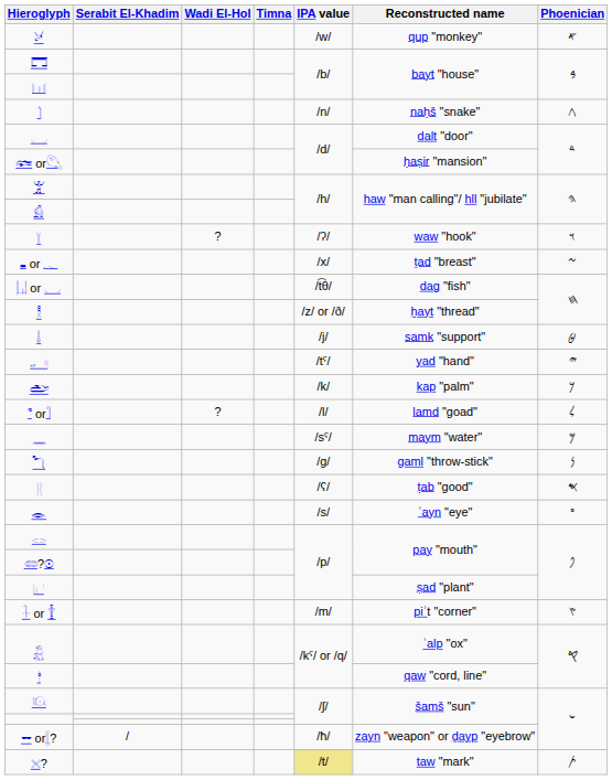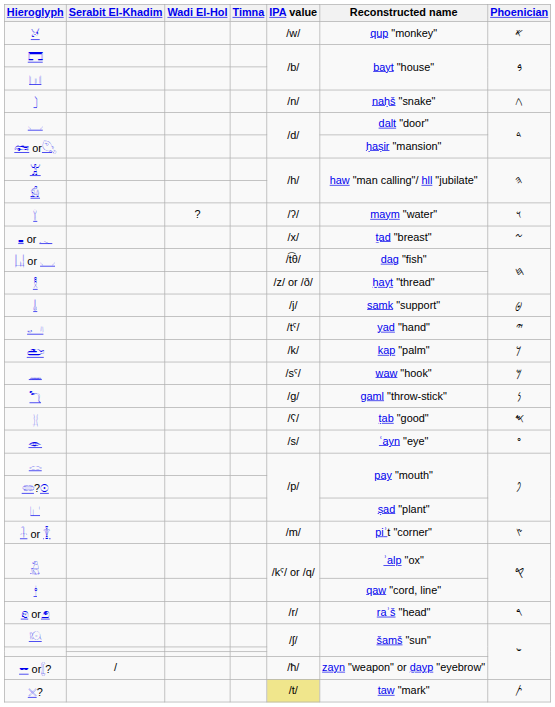 <table class="wikitable" style="text-align: center;">
 <tr>
 <th><a href='#'>Hieroglyph</a></th>
 <th><a href='#'>Serabit El-Khadim</a></th>
 <th><a href='#'>Wadi El-Hol</a></th>
 <th><a href='#'>Timna</a></th>
 <th><a href='#'>IPA</a> value</th>
 <th>Reconstructed name</th>
 <th><a href='#'>Phoenician</a></th>
 </tr>
 <tr>
 <td align="center"><a href='#'>𓃾</a></td>
 <td align="center"></td>
 <td></td>
 <td></td>
 <td>/w/</td>
 <td><a href='#'>qup</a> "monkey"</td>
 <td>𐤀</td>
 </tr>
 <tr>
 <td align="center"><a href='#'>𓉐</a></td>
 <td align="center"></td>
 <td></td>
 <td></td>
 <td rowspan="2">/b/</td>
 <td rowspan="2"><a href='#'>bayt</a> "house"</td>
 <td rowspan="2">𐤁</td>
 </tr>
 <tr>
 <td align="center"><a href='#'>𓉔</a></td>
 <td></td>
 <td></td>
 <td></td>
 </tr>
 <tr>
 <td align="center"><a href='#'>𓌙</a></td>
 <td align="center"></td>
 <td></td>
 <td></td>
 <td>/n/</td>
 <td><a href='#'>naḥš</a> "snake"</td>
 <td>𐤂</td>
 </tr>
 <tr>
 <td align="center"><a href='#'>𓉿</a></td>
 <td align="center"></td>
 <td></td>
 <td></td>
 <td rowspan="2">/d/</td>
 <td><a href='#'>dalt</a> "door"</td>
 <td rowspan="2">𐤃</td>
 </tr>
 <tr>
 <td align="center"><a href='#'>𓆟</a> or<a href='#'>𓆡</a></td>
 <td></td>
 <td></td>
 <td></td>
 <td><a href='#'>ḥaṣir</a> "mansion"</td>
 </tr>
 <tr>
 <td align="center"><a href='#'>𓀠</a></td>
 <td align="center"></td>
 <td></td>
 <td></td>
 <td rowspan="2">/h/</td>
 <td rowspan="2"><a href='#'>haw</a> "man calling"/ <a href='#'>hll</a> "jubilate"</td>
 <td rowspan="2">𐤄</td>
 </tr>
 <tr>
 <td align="center"><a href='#'>𓀁</a></td>
 <td></td>
 <td></td>
 <td></td>
 </tr>
 <tr>
 <td align="center"><a href='#'>𓌉</a></td>
 <td align="center"></td>
 <td>?</td>
 <td></td>
 <td>/ʔ/</td>
-<td><a href='#'>waw</a> "hook"</td>
+<td><a href='#'>maym</a> "water"</td>
 <td>𐤅</td>
 </tr>
 <tr>
 <td align="center"><a href='#'>𓐅</a> or <a href='#'>𓂃</a></td>
 <td align="center"></td>
 <td></td>
 <td align="center"></td>
 <td>/x/</td>
 <td><a href='#'>ṯad</a> "breast"</td>
 <td>𐤆</td>
 </tr>
 <tr>
 <td align="center"><a href='#'>𓉗</a> or <a href='#'>𓉿</a></td>
 <td align="center"></td>
 <td></td>
 <td></td>
 <td>/t͡θ/</td>
 <td><a href='#'>dag</a> "fish"</td>
 <td rowspan="2">𐤇</td>
 </tr>
 <tr>
 <td align="center"><a href='#'>𓎛</a></td>
 <td align="center"></td>
 <td></td>
 <td></td>
 <td>/z/ or /ð/</td>
 <td><a href='#'>ḫayt</a> "thread"</td>
 </tr>
 <tr>
 <td align="center"><a href='#'>𓄤</a></td>
 <td align="center"></td>
 <td></td>
 <td></td>
 <td>/j/</td>
 <td><a href='#'>samk</a> "support"</td>
 <td>𐤈</td>
 </tr>
 <tr>
 <td align="center"><a href='#'>𓂝</a></td>
 <td align="center"> </td>
 <td></td>
 <td></td>
 <td>/tˤ/</td>
 <td><a href='#'>yad</a> "hand"</td>
 <td>𐤉</td>
 </tr>
 <tr>
 <td align="center"><a href='#'>𓂧</a></td>
 <td align="center"></td>
 <td></td>
 <td></td>
 <td>/k/</td>
 <td><a href='#'>kap</a> "palm"</td>
 <td>𐤊</td>
 </tr>
 <tr>
-<td align="center"><a href='#'>𓍢</a> or<a href='#'>𓋿</a></td>
-<td align="center"> </td>
-<td>?</td>
-<td></td>
-<td>/l/</td>
-<td><a href='#'>lamd</a> "goad"</td>
-<td>𐤋</td>
-</tr>
-<tr>
 <td align="center"><a href='#'>𓈖</a></td>
 <td align="center"></td>
 <td></td>
 <td></td>
 <td>/sˤ/</td>
-<td><a href='#'>maym</a> "water"</td>
+<td><a href='#'>waw</a> "hook"</td>
 <td>𐤌</td>
 </tr>
 <tr>
 <td align="center"><a href='#'>𓆓</a></td>
 <td align="center"></td>
 <td></td>
 <td></td>
 <td>/g/</td>
 <td><a href='#'>gaml</a> "throw-stick"</td>
 <td>𐤍</td>
 </tr>
 <tr>
 <td align="center"><a href='#'>𓊽</a></td>
 <td></td>
 <td></td>
 <td></td>
 <td>/ʕ/</td>
 <td><a href='#'>ṭab</a> "good"</td>
 <td>𐤎</td>
 </tr>
 <tr>
 <td align="center"><a href='#'>𓁹</a></td>
 <td align="center"></td>
 <td></td>
 <td></td>
 <td>/s/</td>
 <td><a href='#'>ʿayn</a> "eye"</td>
 <td>𐤏</td>
 </tr>
 <tr>
 <td align="center"><a href='#'>𓂋</a></td>
 <td></td>
 <td></td>
 <td></td>
 <td rowspan="3">/p/</td>
 <td rowspan="2"><a href='#'>pay</a> "mouth"</td>
 <td rowspan="3">𐤐</td>
 </tr>
 <tr>
 <td align="center"><a href='#'>𓂏</a>?<a href='#'>𓇳</a></td>
 <td></td>
 <td></td>
 <td></td>
 </tr>
 <tr>
 <td align="center"><a href='#'>𓊋</a></td>
 <td align="center"></td>
 <td></td>
 <td></td>
 <td><a href='#'>ṣad</a> "plant"</td>
 </tr>
 <tr>
 <td align="center"><a href='#'>𓇑</a> or <a href='#'>𓇉</a></td>
 <td align="center"></td>
 <td></td>
 <td></td>
 <td>/m/</td>
 <td><a href='#'>pi</a><a href='#'>ʾ</a>t "corner"</td>
 <td>𐤑</td>
 </tr>
 <tr>
 <td align="center"><br><a href='#'>𓃻</a></td>
 <td align="center"></td>
 <td></td>
 <td></td>
 <td rowspan="2">/kˤ/ or /q/</td>
 <td><a href='#'>ʾalp</a> "ox"</td>
 <td rowspan="2">𐤒</td>
 </tr>
 <tr>
 <td align="center"><a href='#'>𓎗</a></td>
 <td></td>
 <td></td>
 <td></td>
 <td><a href='#'>qaw</a> "cord, line"</td>
 </tr>
 <tr>
+<td align="center"><a href='#'>𓁶</a> or<a href='#'>𓂉</a></td>
+<td align="center"></td>
+<td></td>
+<td></td>
+<td>/r/</td>
+<td><a href='#'>raʾš</a> "head"</td>
+<td>𐤓</td>
+</tr>
+<tr>
 <td align="center"><a href='#'>𓇴</a></td>
 <td></td>
 <td></td>
 <td></td>
 <td rowspan="3">/ʃ/</td>
 <td rowspan="3"><a href='#'>šamš</a> "sun"</td>
 <td rowspan="4">𐤔</td>
 </tr>
 <tr>
 <td rowspan="2"></td>
 <td></td>
 <td></td>
 <td></td>
 </tr>
 <tr>
 <td></td>
 <td></td>
 <td></td>
 </tr>
 <tr>
 <td align="center"><a href='#'>𓌔</a> or<a href='#'>𓐮</a>?</td>
 <td>/</td>
 <td></td>
 <td></td>
 <td>/ħ/</td>
 <td><a href='#'>zayn</a> "weapon" or <a href='#'>ḏayp</a> "eyebrow"</td>
 </tr>
 <tr>
 <td align="center"><a href='#'>𓏴</a>?</td>
 <td align="center"></td>
 <td></td>
 <td></td>
 <td style="background: khaki;">/t/</td>
 <td><a href='#'>taw</a> "mark"</td>
 <td>𐤕</td>
 </tr>
 </table>
